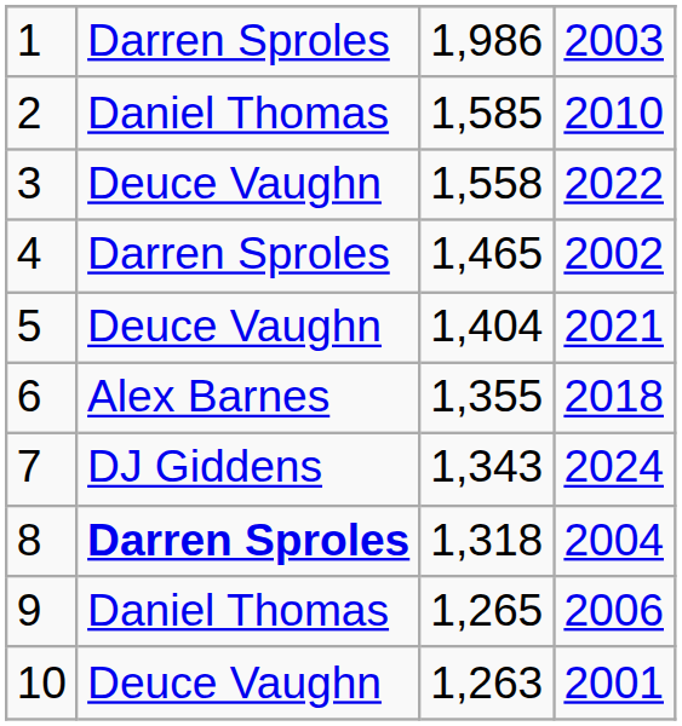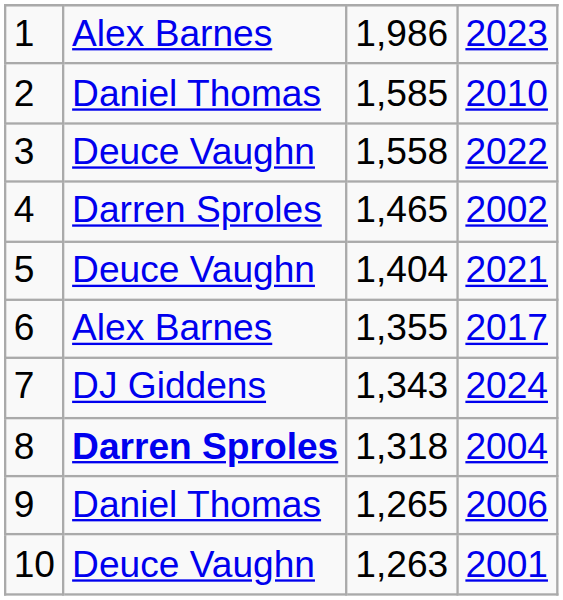 <table class="wikitable">
 <tr>
 </tr>
 <tr>
 <td>1</td>
-<td><a href='#'>Darren Sproles</a></td>
+<td><a href='#'>Alex Barnes</a></td>
 <td>1,986</td>
-<td><a href='#'>2003</a></td>
+<td><a href='#'>2023</a></td>
 </tr>
 <tr>
 <td>2</td>
 <td><a href='#'>Daniel Thomas</a></td>
 <td>1,585</td>
 <td><a href='#'>2010</a></td>
 </tr>
 <tr>
 <td>3</td>
 <td><a href='#'>Deuce Vaughn</a></td>
 <td>1,558</td>
 <td><a href='#'>2022</a></td>
 </tr>
 <tr>
 <td>4</td>
 <td><a href='#'>Darren Sproles</a></td>
 <td>1,465</td>
 <td><a href='#'>2002</a></td>
 </tr>
 <tr>
 <td>5</td>
 <td><a href='#'>Deuce Vaughn</a></td>
 <td>1,404</td>
 <td><a href='#'>2021</a></td>
 </tr>
 <tr>
 <td>6</td>
 <td><a href='#'>Alex Barnes</a></td>
 <td>1,355</td>
-<td><a href='#'>2018</a></td>
+<td><a href='#'>2017</a></td>
 </tr>
 <tr>
 <td>7</td>
 <td><a href='#'>DJ Giddens</a></td>
 <td>1,343</td>
 <td><a href='#'>2024</a></td>
 </tr>
 <tr>
 <td>8</td>
 <td><strong><a href='#'>Darren Sproles</a></strong></td>
 <td>1,318</td>
 <td><a href='#'>2004</a></td>
 </tr>
 <tr>
 <td>9</td>
 <td><a href='#'>Daniel Thomas</a></td>
 <td>1,265</td>
 <td><a href='#'>2006</a></td>
 </tr>
 <tr>
 <td>10</td>
 <td><a href='#'>Deuce Vaughn</a></td>
 <td>1,263</td>
 <td><a href='#'>2001</a></td>
 </tr>
 </table>
